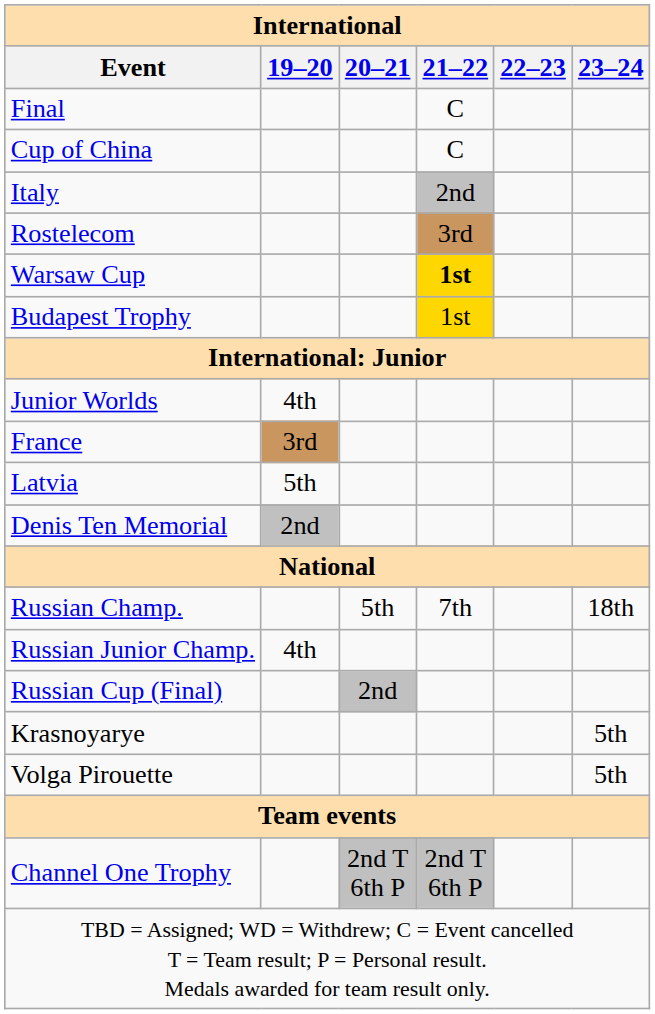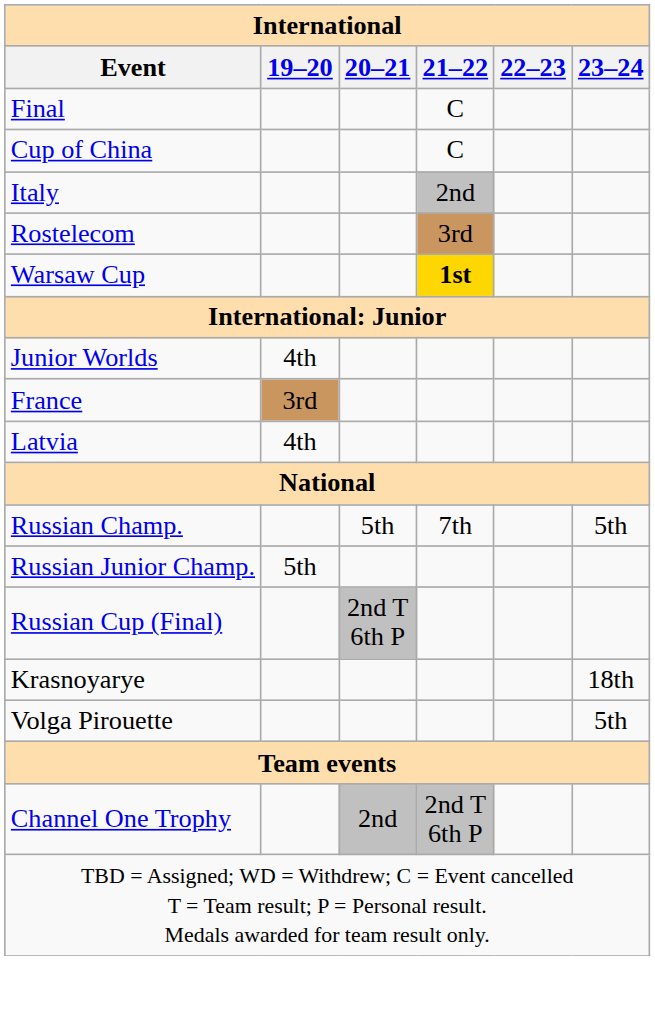 <table class="wikitable" style="text-align:center">
 <tr>
 <th style="background-color: #ffdead; " colspan=6 align=center>International</th>
 </tr>
 <tr>
 <th>Event</th>
 <th><a href='#'>19–20</a></th>
 <th><a href='#'>20–21</a></th>
 <th><a href='#'>21–22</a></th>
 <th><a href='#'>22–23</a></th>
 <th><a href='#'>23–24</a></th>
 </tr>
 <tr>
 <td align=left> <a href='#'>Final</a></td>
 <td></td>
 <td></td>
 <td>C</td>
 <td></td>
 <td></td>
 </tr>
 <tr>
 <td align=left> <a href='#'>Cup of China</a></td>
 <td></td>
 <td></td>
 <td>C</td>
 <td></td>
 <td></td>
 </tr>
 <tr>
 <td align=left> <a href='#'>Italy</a></td>
 <td></td>
 <td></td>
 <td bgcolor=silver>2nd</td>
 <td></td>
 <td></td>
 </tr>
 <tr>
 <td align=left> <a href='#'>Rostelecom</a></td>
 <td></td>
 <td></td>
 <td bgcolor=c9966>3rd</td>
 <td></td>
 <td></td>
 </tr>
 <tr>
 <td align=left> <a href='#'>Warsaw Cup</a></td>
 <td></td>
 <td></td>
 <td bgcolor=gold><strong>1st</strong></td>
 <td></td>
 <td></td>
 </tr>
 <tr>
-<td align=left><a href='#'>Budapest Trophy</a></td>
-<td></td>
-<td></td>
-<td bgcolor=gold>1st</td>
-<td></td>
-<td></td>
-</tr>
-<tr>
 <th style="background-color: #ffdead; " colspan=6 align=center>International: Junior</th>
 </tr>
 <tr>
 <td align=left><a href='#'>Junior Worlds</a></td>
 <td>4th</td>
 <td></td>
 <td></td>
 <td></td>
 <td></td>
 </tr>
 <tr>
 <td align=left> <a href='#'>France</a></td>
 <td bgcolor= c9966>3rd</td>
 <td></td>
 <td></td>
 <td></td>
 <td></td>
 </tr>
 <tr>
 <td align=left> <a href='#'>Latvia</a></td>
-<td>5th</td>
-<td></td>
-<td></td>
-<td></td>
-<td></td>
-</tr>
-<tr>
-<td align=left><a href='#'>Denis Ten Memorial</a></td>
-<td bgcolor=silver>2nd</td>
+<td>4th</td>
 <td></td>
 <td></td>
 <td></td>
 <td></td>
 </tr>
 <tr>
 <th style="background-color: #ffdead; " colspan=6 align=center>National</th>
 </tr>
 <tr>
 <td align=left><a href='#'>Russian Champ.</a></td>
 <td></td>
 <td>5th</td>
 <td>7th</td>
 <td></td>
-<td>18th</td>
+<td>5th</td>
 </tr>
 <tr>
 <td align=left><a href='#'>Russian Junior Champ.</a></td>
-<td>4th</td>
+<td>5th</td>
 <td></td>
 <td></td>
 <td></td>
 <td></td>
 </tr>
 <tr>
 <td align=left><a href='#'>Russian Cup (Final)</a></td>
 <td></td>
-<td bgcolor=silver>2nd</td>
+<td bgcolor=silver>2nd T <br> 6th P</td>
 <td></td>
 <td></td>
 <td></td>
 </tr>
 <tr>
 <td align="left"> Krasnoyarye</td>
 <td></td>
 <td></td>
 <td></td>
 <td></td>
-<td>5th</td>
+<td>18th</td>
 </tr>
 <tr>
 <td align="left"> Volga Pirouette</td>
 <td></td>
 <td></td>
 <td></td>
 <td></td>
 <td>5th</td>
 </tr>
 <tr>
 <th style="background-color: #ffdead;" colspan=6 align=center>Team events</th>
 </tr>
 <tr>
 <td align=left><a href='#'>Channel One Trophy</a></td>
 <td></td>
-<td bgcolor=silver>2nd T <br> 6th P</td>
+<td bgcolor=silver>2nd</td>
 <td bgcolor=silver>2nd T <br> 6th P</td>
 <td></td>
 <td></td>
 </tr>
 <tr>
 <td colspan=6 align=center><small> TBD = Assigned; WD = Withdrew; C = Event cancelled <br> T = Team result; P = Personal result. <br> Medals awarded for team result only. </small></td>
 </tr>
 </table>
